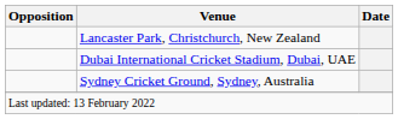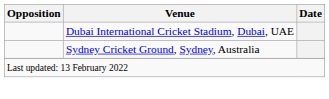 <table class="wikitable plainrowheaders sortable">
 <tr>
 <th scope=col>Opposition</th>
 <th scope=col>Venue</th>
 <th scope=col>Date</th>
-</tr>
-<tr>
-<td scope=row></td>
-<td><a href='#'>Lancaster Park</a>, <a href='#'>Christchurch</a>, New Zealand</td>
-<th scope=row></th>
 </tr>
 <tr>
 <td scope=row></td>
 <td><a href='#'>Dubai International Cricket Stadium</a>, <a href='#'>Dubai</a>, UAE</td>
 <th scope=row></th>
 </tr>
 <tr>
 <td scope=row></td>
 <td><a href='#'>Sydney Cricket Ground</a>, <a href='#'>Sydney</a>, Australia</td>
 <th scope=row></th>
 </tr>
 <tr>
 </tr>
 <tr class=sortbottom>
 <td colspan=3><small>Last updated: 13 February 2022</small></td>
 </tr>
 </table>
